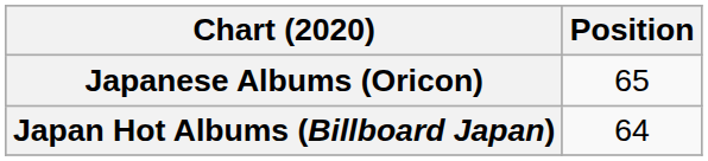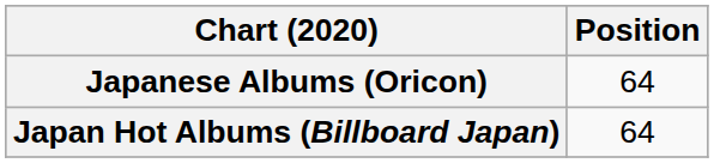 <table class="wikitable sortable plainrowheaders" style="text-align:center">
 <tr>
 <th scope="col">Chart (2020)</th>
 <th scope="col">Position</th>
 </tr>
 <tr>
 <th scope="row">Japanese Albums (Oricon)</th>
-<td>65</td>
+<td>64</td>
 </tr>
 <tr>
 <th scope="row">Japan Hot Albums (<em>Billboard Japan</em>)</th>
 <td>64</td>
 </tr>
 </table>
